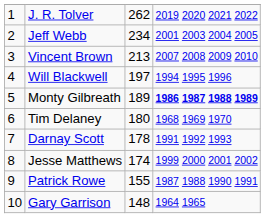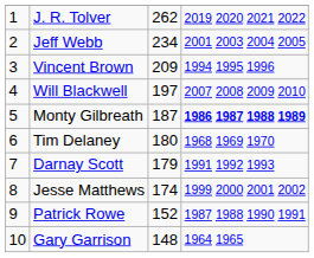 <table class="wikitable">
 <tr>
 </tr>
 <tr>
 <td>1</td>
 <td><a href='#'>J. R. Tolver</a></td>
 <td>262</td>
 <td style="font-size:80%;"><a href='#'>2019</a> <a href='#'>2020</a> <a href='#'>2021</a> <a href='#'>2022</a></td>
 </tr>
 <tr>
 <td>2</td>
 <td><a href='#'>Jeff Webb</a></td>
 <td>234</td>
 <td style="font-size:80%;"><a href='#'>2001</a> <a href='#'>2003</a> <a href='#'>2004</a> <a href='#'>2005</a></td>
 </tr>
 <tr>
 <td>3</td>
 <td><a href='#'>Vincent Brown</a></td>
-<td>213</td>
-<td style="font-size:80%;"><a href='#'>2007</a> <a href='#'>2008</a> <a href='#'>2009</a> <a href='#'>2010</a></td>
+<td>209</td>
+<td style="font-size:80%;"><a href='#'>1994</a> <a href='#'>1995</a> <a href='#'>1996</a></td>
 </tr>
 <tr>
 <td>4</td>
 <td><a href='#'>Will Blackwell</a></td>
 <td>197</td>
-<td style="font-size:80%;"><a href='#'>1994</a> <a href='#'>1995</a> <a href='#'>1996</a></td>
+<td style="font-size:80%;"><a href='#'>2007</a> <a href='#'>2008</a> <a href='#'>2009</a> <a href='#'>2010</a></td>
 </tr>
 <tr>
 <td>5</td>
 <td>Monty Gilbreath</td>
-<td>189</td>
+<td>187</td>
 <td style="font-size:80%;"><strong><a href='#'>1986</a> <a href='#'>1987</a> <a href='#'>1988</a> <a href='#'>1989</a></strong></td>
 </tr>
 <tr>
 <td>6</td>
 <td>Tim Delaney</td>
 <td>180</td>
 <td style="font-size:80%;"><a href='#'>1968</a> <a href='#'>1969</a> <a href='#'>1970</a></td>
 </tr>
 <tr>
 <td>7</td>
 <td><a href='#'>Darnay Scott</a></td>
-<td>178</td>
+<td>179</td>
 <td style="font-size:80%;"><a href='#'>1991</a> <a href='#'>1992</a> <a href='#'>1993</a></td>
 </tr>
 <tr>
 <td>8</td>
 <td>Jesse Matthews</td>
 <td>174</td>
 <td style="font-size:80%;"><a href='#'>1999</a> <a href='#'>2000</a> <a href='#'>2001</a> <a href='#'>2002</a></td>
 </tr>
 <tr>
 <td>9</td>
 <td><a href='#'>Patrick Rowe</a></td>
-<td>155</td>
+<td>152</td>
 <td style="font-size:80%;"><a href='#'>1987</a> <a href='#'>1988</a> <a href='#'>1990</a> <a href='#'>1991</a></td>
 </tr>
 <tr>
 <td>10</td>
 <td><a href='#'>Gary Garrison</a></td>
 <td>148</td>
 <td style="font-size:80%;"><a href='#'>1964</a> <a href='#'>1965</a></td>
 </tr>
 </table>
